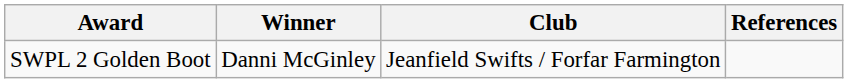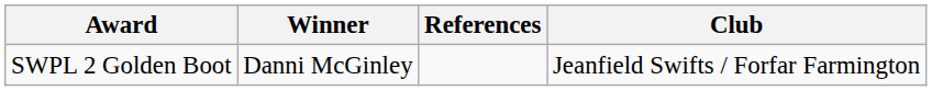 <table class="wikitable">
 <tr>
 <th>Award</th>
 <th>Winner</th>
+<th>References</th>
 <th>Club</th>
-<th>References</th>
 </tr>
 <tr>
 <td>SWPL 2 Golden Boot</td>
 <td> Danni McGinley</td>
+<td></td>
 <td>Jeanfield Swifts / Forfar Farmington</td>
-<td></td>
 </tr>
 </table>
